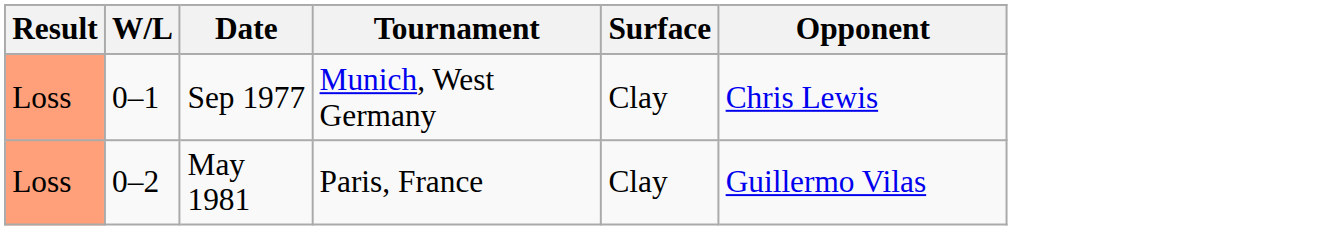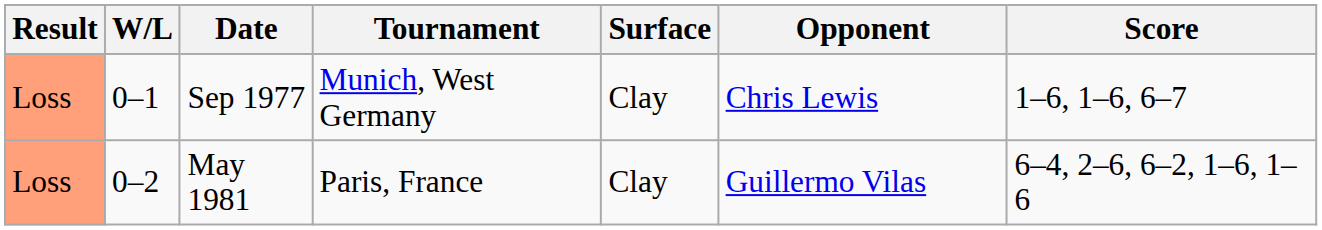 <table class="sortable wikitable">
 <tr>
 <th style="width:40px">Result</th>
 <th style="width:30px" class="unsortable">W/L</th>
 <th style="width:60px">Date</th>
 <th style="width:140px">Tournament</th>
 <th style="width:50px">Surface</th>
 <th style="width:140px">Opponent</th>
+<th style="width:150px" class="unsortable">Score</th>
 </tr>
 <tr>
 <td style="background:#ffa07a;">Loss</td>
 <td>0–1</td>
 <td>Sep 1977</td>
 <td><a href='#'>Munich</a>, West Germany</td>
 <td>Clay</td>
 <td> <a href='#'>Chris Lewis</a></td>
+<td>1–6, 1–6, 6–7</td>
 </tr>
 <tr>
 <td style="background:#ffa07a;">Loss</td>
 <td>0–2</td>
 <td>May 1981</td>
 <td>Paris, France</td>
 <td>Clay</td>
 <td> <a href='#'>Guillermo Vilas</a></td>
+<td>6–4, 2–6, 6–2, 1–6, 1–6</td>
 </tr>
 </table>
